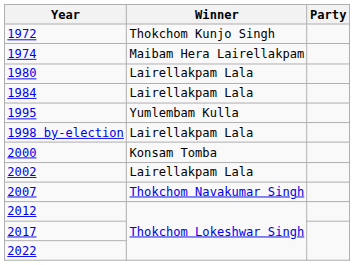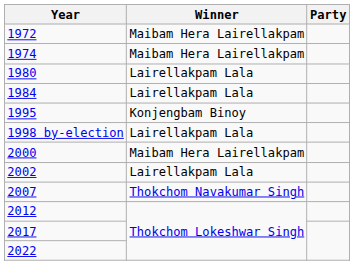 <table class="wikitable sortable">
 <tr>
 <th>Year</th>
 <th>Winner</th>
 <th colspan=2>Party</th>
 </tr>
 <tr>
 <td><a href='#'>1972</a></td>
-<td>Thokchom Kunjo Singh</td>
+<td>Maibam Hera Lairellakpam</td>
 <td></td>
 </tr>
 <tr>
 <td><a href='#'>1974</a></td>
 <td>Maibam Hera Lairellakpam</td>
 <td></td>
 </tr>
 <tr>
 <td><a href='#'>1980</a></td>
 <td>Lairellakpam Lala</td>
 <td></td>
 </tr>
 <tr>
 <td><a href='#'>1984</a></td>
 <td>Lairellakpam Lala</td>
 <td></td>
 </tr>
 <tr>
 <td><a href='#'>1995</a></td>
-<td>Yumlembam Kulla</td>
+<td>Konjengbam Binoy</td>
 <td></td>
 </tr>
 <tr>
 <td><a href='#'>1998 by-election</a></td>
 <td>Lairellakpam Lala</td>
 <td></td>
 </tr>
 <tr>
 <td><a href='#'>2000</a></td>
-<td>Konsam Tomba</td>
+<td>Maibam Hera Lairellakpam</td>
 <td></td>
 </tr>
 <tr>
 <td><a href='#'>2002</a></td>
 <td>Lairellakpam Lala</td>
 <td></td>
 </tr>
 <tr>
 <td><a href='#'>2007</a></td>
 <td><a href='#'>Thokchom Navakumar Singh</a></td>
 <td></td>
 </tr>
 <tr>
 <td><a href='#'>2012</a></td>
 <td rowspan=3><a href='#'>Thokchom Lokeshwar Singh</a></td>
 <td></td>
 </tr>
 <tr>
 <td><a href='#'>2017</a></td>
 </tr>
 <tr>
 <td><a href='#'>2022</a></td>
 </tr>
 </table>
